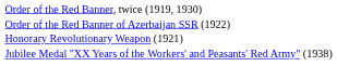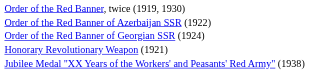 <table>
 <tr>
 <td></td>
 <td><a href='#'>Order of the Red Banner</a>, twice (1919, 1930)</td>
 </tr>
 <tr>
 <td></td>
 <td><a href='#'>Order of the Red Banner of Azerbaijan SSR</a> (1922)</td>
+</tr>
+<tr>
+<td></td>
+<td><a href='#'>Order of the Red Banner of Georgian SSR</a> (1924)</td>
 </tr>
 <tr>
 <td></td>
 <td><a href='#'>Honorary Revolutionary Weapon</a> (1921)</td>
 </tr>
 <tr>
 <td></td>
 <td><a href='#'>Jubilee Medal "XX Years of the Workers' and Peasants' Red Army"</a> (1938)</td>
 </tr>
 <tr>
 </tr>
 </table>
